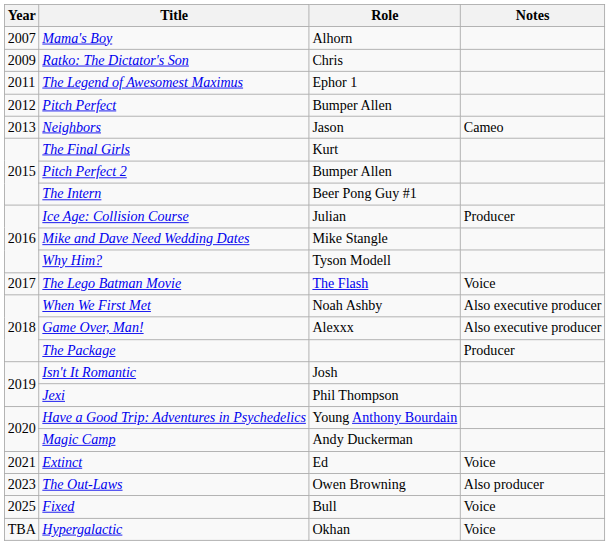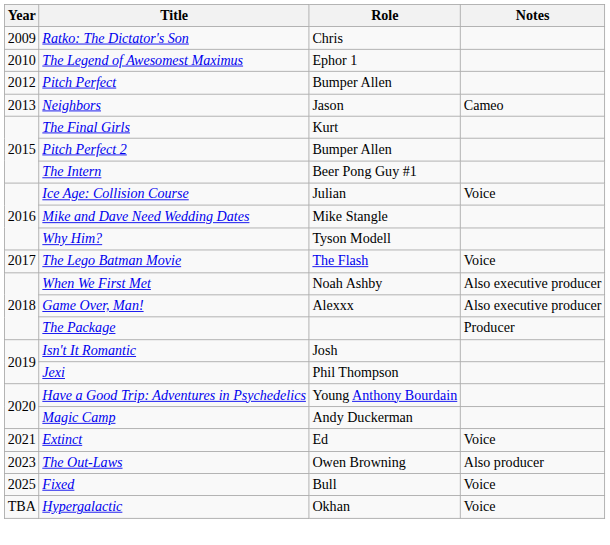 <table class="wikitable sortable">
 <tr>
 <th>Year</th>
 <th>Title</th>
 <th>Role</th>
 <th class="unsortable">Notes</th>
 </tr>
 <tr>
-<td>2007</td>
-<td><em><a href='#'>Mama's Boy</a></em></td>
-<td>Alhorn</td>
-<td></td>
-</tr>
-<tr>
 <td>2009</td>
 <td><em><a href='#'>Ratko: The Dictator's Son</a></em></td>
 <td>Chris</td>
 <td></td>
 </tr>
 <tr>
-<td>2011</td>
+<td>2010</td>
 <td><em><a href='#'>The Legend of Awesomest Maximus</a></em></td>
 <td>Ephor 1</td>
 <td></td>
 </tr>
 <tr>
 <td>2012</td>
 <td><em><a href='#'>Pitch Perfect</a></em></td>
 <td>Bumper Allen</td>
 <td></td>
 </tr>
 <tr>
 <td>2013</td>
 <td><em><a href='#'>Neighbors</a></em></td>
 <td>Jason</td>
 <td>Cameo</td>
 </tr>
 <tr>
 <td rowspan="3">2015</td>
 <td><em><a href='#'>The Final Girls</a></em></td>
 <td>Kurt</td>
 <td></td>
 </tr>
 <tr>
 <td><em><a href='#'>Pitch Perfect 2</a></em></td>
 <td>Bumper Allen</td>
 <td></td>
 </tr>
 <tr>
 <td><em><a href='#'>The Intern</a></em></td>
 <td>Beer Pong Guy #1</td>
 <td></td>
 </tr>
 <tr>
 <td rowspan="3">2016</td>
 <td><em><a href='#'>Ice Age: Collision Course</a></em></td>
 <td>Julian</td>
-<td>Producer</td>
+<td>Voice</td>
 </tr>
 <tr>
 <td><em><a href='#'>Mike and Dave Need Wedding Dates</a></em></td>
 <td>Mike Stangle</td>
 <td></td>
 </tr>
 <tr>
 <td><em><a href='#'>Why Him?</a></em></td>
 <td>Tyson Modell</td>
 <td></td>
 </tr>
 <tr>
 <td>2017</td>
 <td><em><a href='#'>The Lego Batman Movie</a></em></td>
 <td><a href='#'>The Flash</a></td>
 <td>Voice</td>
 </tr>
 <tr>
 <td rowspan="3">2018</td>
 <td><em><a href='#'>When We First Met</a></em></td>
 <td>Noah Ashby</td>
 <td>Also executive producer</td>
 </tr>
 <tr>
 <td><em><a href='#'>Game Over, Man!</a></em></td>
 <td>Alexxx</td>
 <td>Also executive producer</td>
 </tr>
 <tr>
 <td><em><a href='#'>The Package</a></em></td>
 <td></td>
 <td>Producer</td>
 </tr>
 <tr>
 <td rowspan="2">2019</td>
 <td><em><a href='#'>Isn't It Romantic</a></em></td>
 <td>Josh</td>
 <td></td>
 </tr>
 <tr>
 <td><em><a href='#'>Jexi</a></em></td>
 <td>Phil Thompson</td>
 <td></td>
 </tr>
 <tr>
 <td rowspan="2">2020</td>
 <td><em><a href='#'>Have a Good Trip: Adventures in Psychedelics</a></em></td>
 <td>Young <a href='#'>Anthony Bourdain</a></td>
 <td></td>
 </tr>
 <tr>
 <td><em><a href='#'>Magic Camp</a></em></td>
 <td>Andy Duckerman</td>
 <td></td>
 </tr>
 <tr>
 <td>2021</td>
 <td><em><a href='#'>Extinct</a></em></td>
 <td>Ed</td>
 <td>Voice</td>
 </tr>
 <tr>
 <td>2023</td>
 <td><em><a href='#'>The Out-Laws</a></em></td>
 <td>Owen Browning</td>
 <td>Also producer</td>
 </tr>
 <tr>
 <td>2025</td>
 <td><em><a href='#'>Fixed</a></em></td>
 <td>Bull</td>
 <td>Voice</td>
 </tr>
 <tr>
 <td>TBA</td>
 <td><em><a href='#'>Hypergalactic</a></em></td>
 <td>Okhan</td>
 <td>Voice</td>
 </tr>
 </table>
